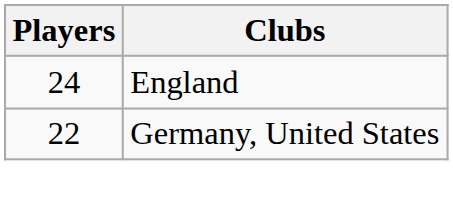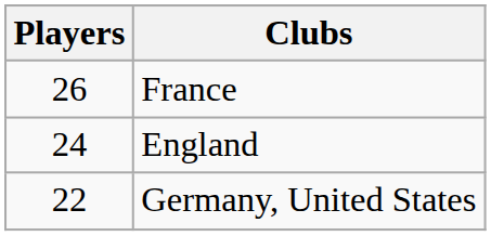 <table class="wikitable">
 <tr>
 <th>Players</th>
 <th>Clubs</th>
+</tr>
+<tr>
+<td align="center">26</td>
+<td> France</td>
 </tr>
 <tr>
 <td align="center">24</td>
 <td> England</td>
 </tr>
 <tr>
 <td align="center">22</td>
 <td> Germany,  United States</td>
 </tr>
 </table>
